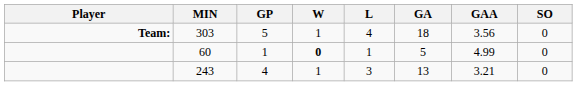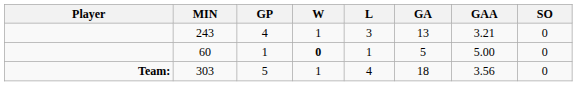 <table class="wikitable sortable" width="60%">
 <tr>
 <th bgcolor="#DDDDFF" width="10%">Player</th>
 <th width="3%" bgcolor="#DDDDFF">MIN</th>
 <th width="3%" bgcolor="#DDDDFF">GP</th>
 <th width="3%" bgcolor="#DDDDFF">W</th>
 <th width="3%" bgcolor="#DDDDFF">L</th>
 <th width="3%" bgcolor="#DDDDFF">GA</th>
 <th width="3%" bgcolor="#DDDDFF">GAA</th>
 <th width="3%" bgcolor="#DDDDFF">SO</th>
 </tr>
 <tr align="center">
+<td align="right"></td>
+<td>243</td>
+<td>4</td>
+<td>1</td>
+<td>3</td>
+<td>13</td>
+<td>3.21</td>
+<td>0</td>
+</tr>
+<tr align="center">
+<td align="right"></td>
+<td>60</td>
+<td>1</td>
+<td><strong>0</strong></td>
+<td>1</td>
+<td>5</td>
+<td>5.00</td>
+<td>0</td>
+</tr>
+<tr align="center">
 <td align="right"><strong>Team:</strong></td>
 <td>303</td>
 <td>5</td>
 <td>1</td>
 <td>4</td>
 <td>18</td>
 <td>3.56</td>
 <td>0</td>
 </tr>
-<tr align="center">
-<td align="right"></td>
-<td>60</td>
-<td>1</td>
-<td><strong>0</strong></td>
-<td>1</td>
-<td>5</td>
-<td>4.99</td>
-<td>0</td>
-</tr>
-<tr align="center">
-<td align="right"></td>
-<td>243</td>
-<td>4</td>
-<td>1</td>
-<td>3</td>
-<td>13</td>
-<td>3.21</td>
-<td>0</td>
-</tr>
 </table>
